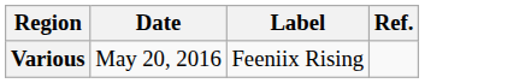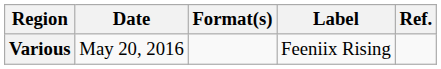 <table class="wikitable plainrowheaders">
 <tr>
 <th>Region</th>
 <th>Date</th>
+<th>Format(s)</th>
 <th>Label</th>
 <th>Ref.</th>
 </tr>
 <tr>
 <th scope="row">Various</th>
 <td>May 20, 2016</td>
+<td></td>
 <td>Feeniix Rising</td>
 <td></td>
 </tr>
 </table>
